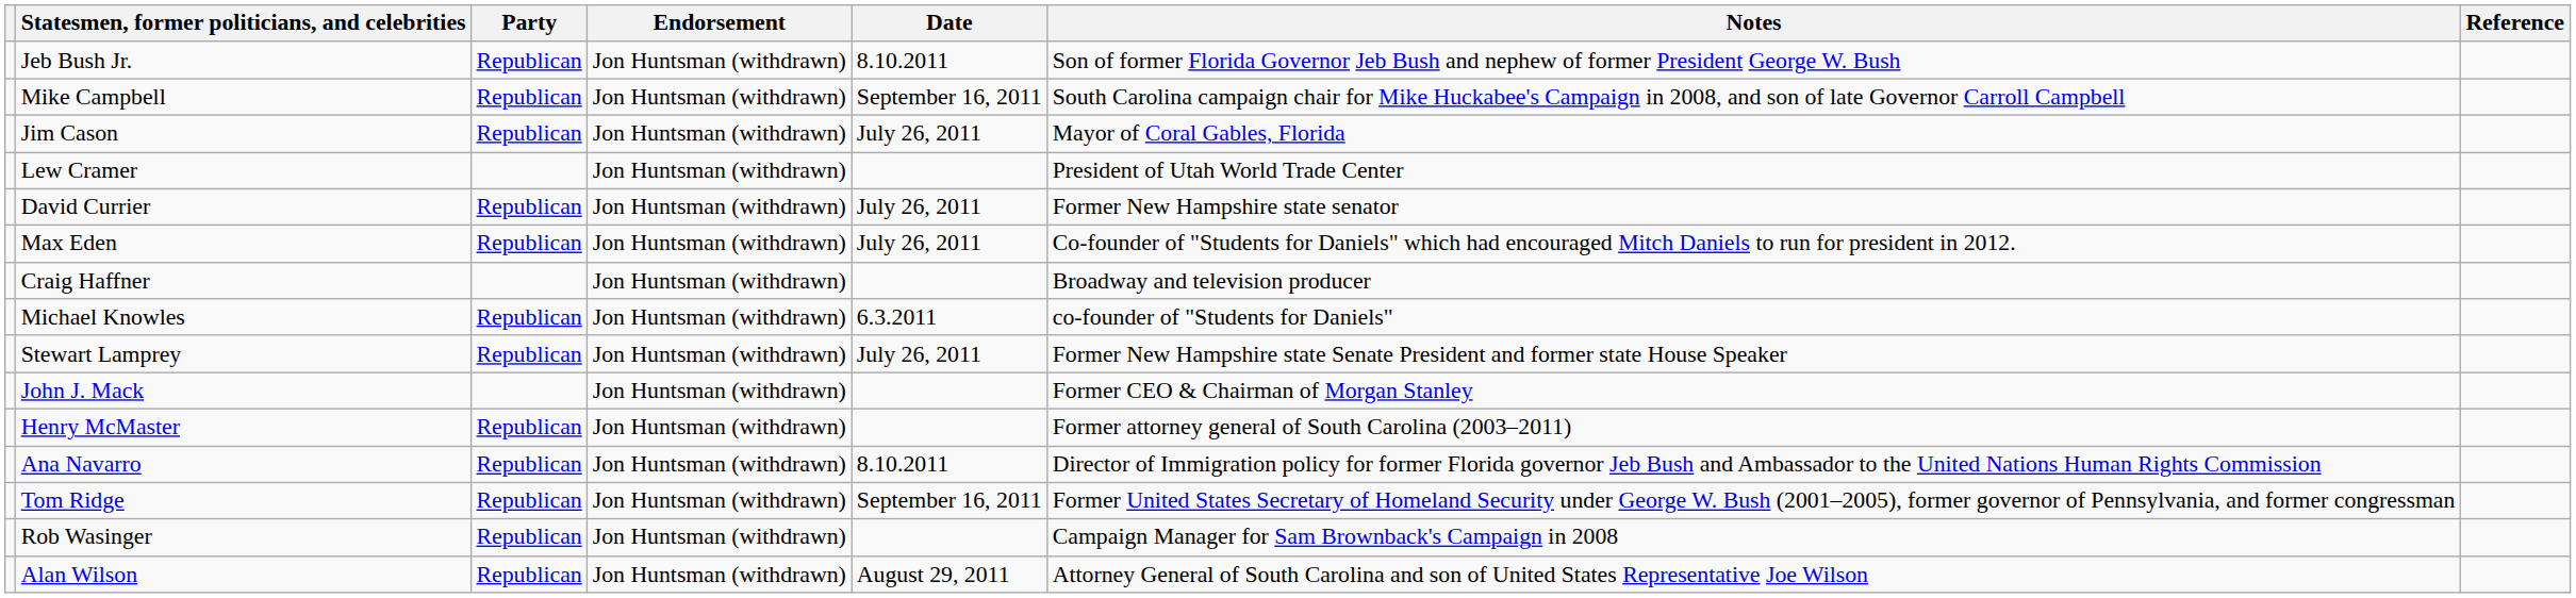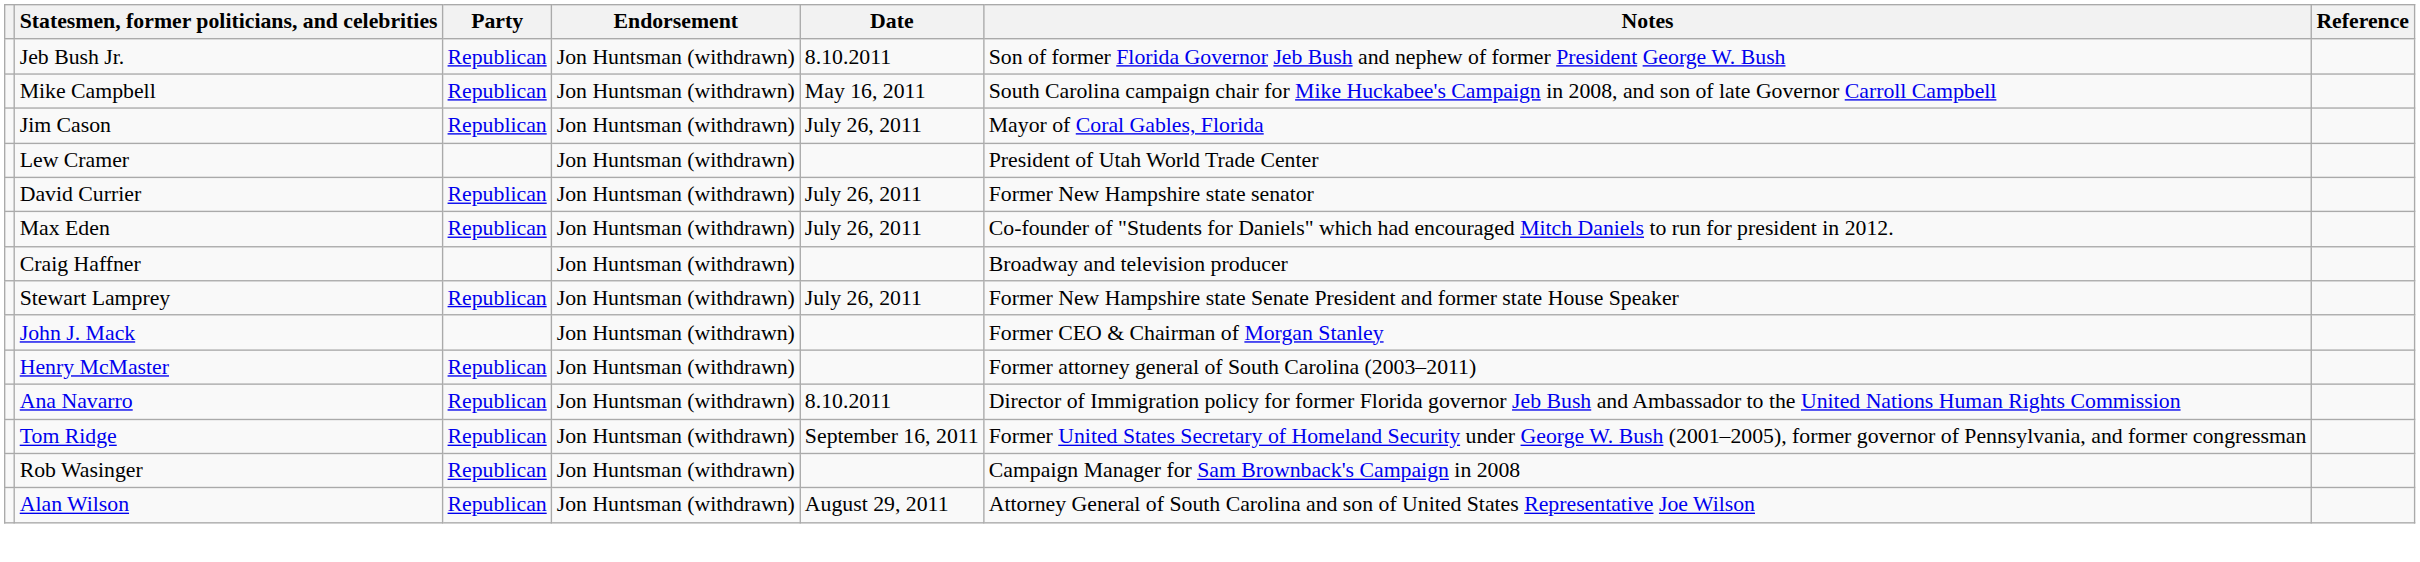 <table class="wikitable sortable">
 <tr valign=bottom>
 <th class="unsortable"></th>
 <th>Statesmen, former politicians, and celebrities</th>
 <th>Party</th>
 <th>Endorsement</th>
 <th data-sort-type="date">Date</th>
 <th>Notes</th>
 <th class="unsortable">Reference</th>
 </tr>
 <tr>
 <td></td>
 <td nowrap>Jeb Bush Jr.</td>
 <td><a href='#'>Republican</a></td>
 <td>Jon Huntsman (withdrawn)</td>
 <td>8.10.2011</td>
 <td>Son of former <a href='#'>Florida Governor</a> <a href='#'>Jeb Bush</a> and nephew of former <a href='#'>President</a> <a href='#'>George W. Bush</a></td>
 <td></td>
 </tr>
 <tr>
 <td></td>
 <td nowrap>Mike Campbell</td>
 <td><a href='#'>Republican</a></td>
 <td>Jon Huntsman (withdrawn)</td>
-<td>September 16, 2011</td>
+<td>May 16, 2011</td>
 <td>South Carolina campaign chair for <a href='#'>Mike Huckabee's Campaign</a> in 2008, and son of late Governor <a href='#'>Carroll Campbell</a></td>
 <td></td>
 </tr>
 <tr>
 <td></td>
 <td nowrap>Jim Cason</td>
 <td><a href='#'>Republican</a></td>
 <td>Jon Huntsman (withdrawn)</td>
 <td>July 26, 2011</td>
 <td>Mayor of <a href='#'>Coral Gables, Florida</a></td>
 <td></td>
 </tr>
 <tr>
 <td></td>
 <td nowrap>Lew Cramer</td>
 <td></td>
 <td>Jon Huntsman (withdrawn)</td>
 <td></td>
 <td>President of Utah World Trade Center</td>
 <td></td>
 </tr>
 <tr>
 <td></td>
 <td nowrap>David Currier</td>
 <td><a href='#'>Republican</a></td>
 <td>Jon Huntsman (withdrawn)</td>
 <td>July 26, 2011</td>
 <td>Former New Hampshire state senator</td>
 <td></td>
 </tr>
 <tr>
 <td></td>
 <td nowrap>Max Eden</td>
 <td><a href='#'>Republican</a></td>
 <td>Jon Huntsman (withdrawn)</td>
 <td>July 26, 2011</td>
 <td>Co-founder of "Students for Daniels" which had encouraged <a href='#'>Mitch Daniels</a> to run for president in 2012.</td>
 <td></td>
 </tr>
 <tr>
 <td></td>
 <td nowrap>Craig Haffner</td>
 <td></td>
 <td>Jon Huntsman (withdrawn)</td>
 <td></td>
 <td>Broadway and television producer</td>
-<td></td>
-</tr>
-<tr>
-<td></td>
-<td nowrap>Michael Knowles</td>
-<td><a href='#'>Republican</a></td>
-<td>Jon Huntsman (withdrawn)</td>
-<td>6.3.2011</td>
-<td>co-founder of "Students for Daniels"</td>
 <td></td>
 </tr>
 <tr>
 <td></td>
 <td nowrap>Stewart Lamprey</td>
 <td><a href='#'>Republican</a></td>
 <td>Jon Huntsman (withdrawn)</td>
 <td>July 26, 2011</td>
 <td>Former New Hampshire state Senate President and former state House Speaker</td>
 <td></td>
 </tr>
 <tr>
 <td></td>
 <td nowrap><a href='#'>John J. Mack</a></td>
 <td></td>
 <td>Jon Huntsman (withdrawn)</td>
 <td></td>
 <td>Former CEO & Chairman of <a href='#'>Morgan Stanley</a></td>
 <td></td>
 </tr>
 <tr>
 <td></td>
 <td nowrap><a href='#'>Henry McMaster</a></td>
 <td><a href='#'>Republican</a></td>
 <td>Jon Huntsman (withdrawn)</td>
 <td></td>
 <td>Former attorney general of South Carolina (2003–2011)</td>
 <td></td>
 </tr>
 <tr>
 <td></td>
 <td nowrap><a href='#'>Ana Navarro</a></td>
 <td><a href='#'>Republican</a></td>
 <td>Jon Huntsman (withdrawn)</td>
 <td>8.10.2011</td>
 <td>Director of Immigration policy for former Florida governor <a href='#'>Jeb Bush</a> and Ambassador to the <a href='#'>United Nations Human Rights Commission</a></td>
 <td></td>
 </tr>
 <tr>
 <td></td>
 <td nowrap><a href='#'>Tom Ridge</a></td>
 <td><a href='#'>Republican</a></td>
 <td>Jon Huntsman (withdrawn)</td>
 <td>September 16, 2011</td>
 <td>Former <a href='#'>United States Secretary of Homeland Security</a> under <a href='#'>George W. Bush</a> (2001–2005), former governor of Pennsylvania, and former congressman</td>
 <td></td>
 </tr>
 <tr>
 <td></td>
 <td nowrap>Rob Wasinger</td>
 <td><a href='#'>Republican</a></td>
 <td>Jon Huntsman (withdrawn)</td>
 <td></td>
 <td>Campaign Manager for <a href='#'>Sam Brownback's Campaign</a> in 2008</td>
 <td></td>
 </tr>
 <tr>
 <td></td>
 <td nowrap><a href='#'>Alan Wilson</a></td>
 <td><a href='#'>Republican</a></td>
 <td>Jon Huntsman (withdrawn)</td>
 <td>August 29, 2011</td>
 <td>Attorney General of South Carolina and son of United States <a href='#'>Representative</a> <a href='#'>Joe Wilson</a></td>
 <td></td>
 </tr>
 </table>
